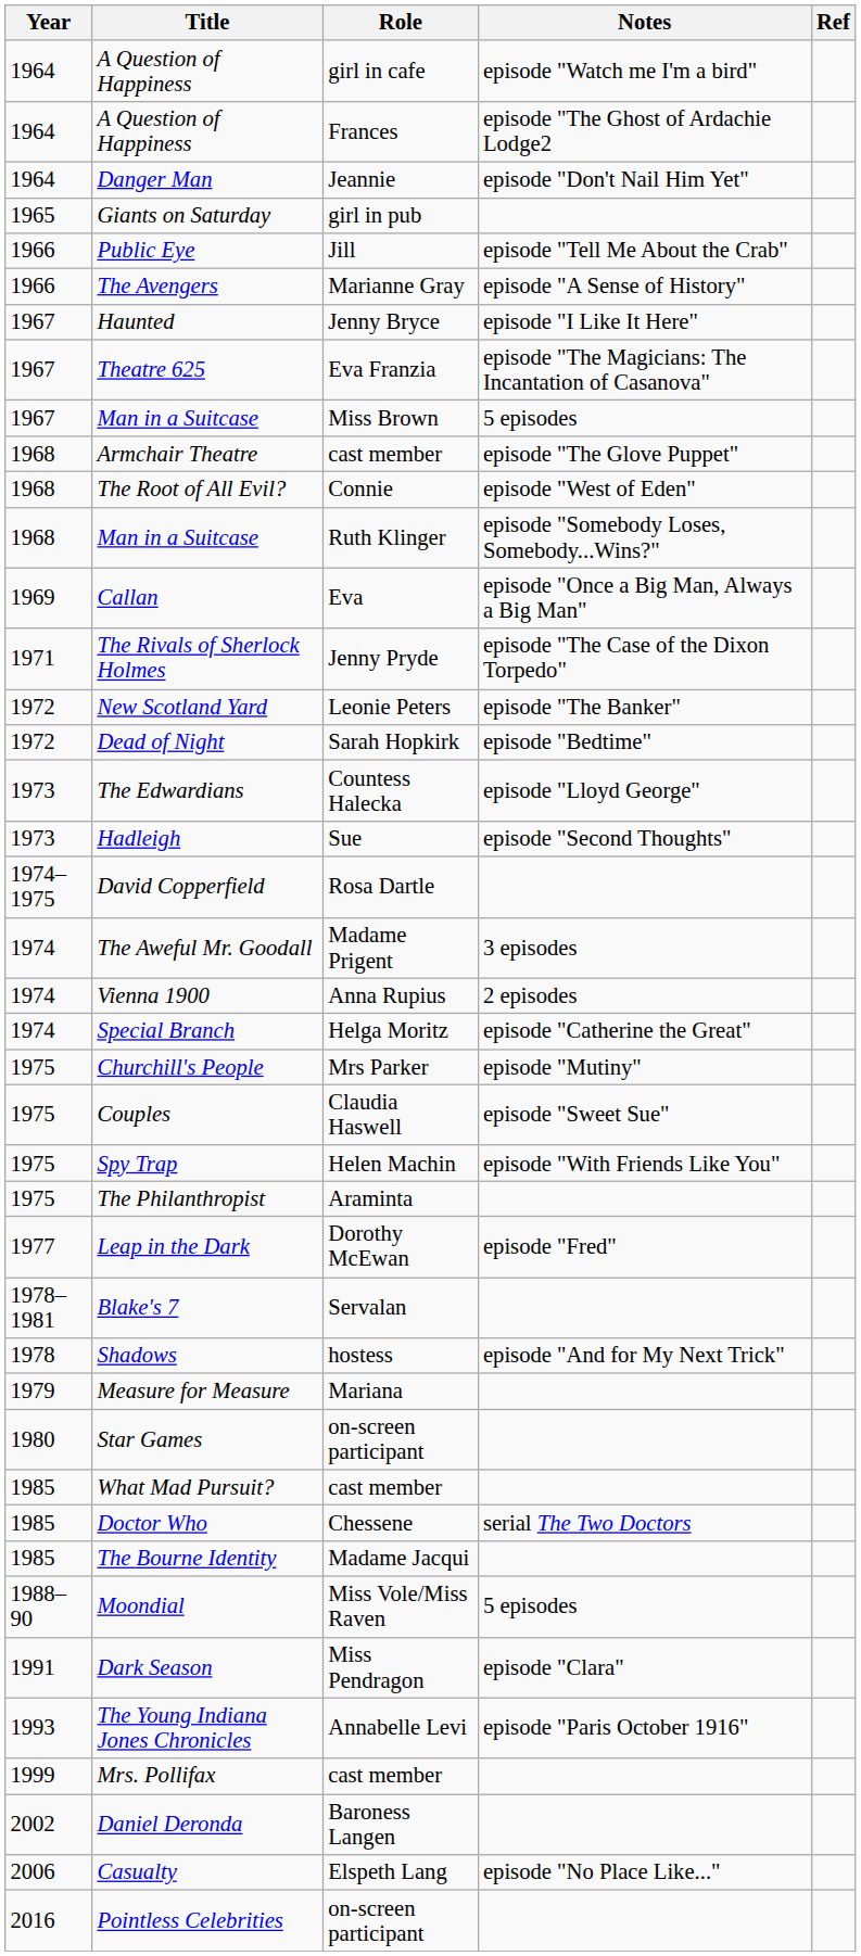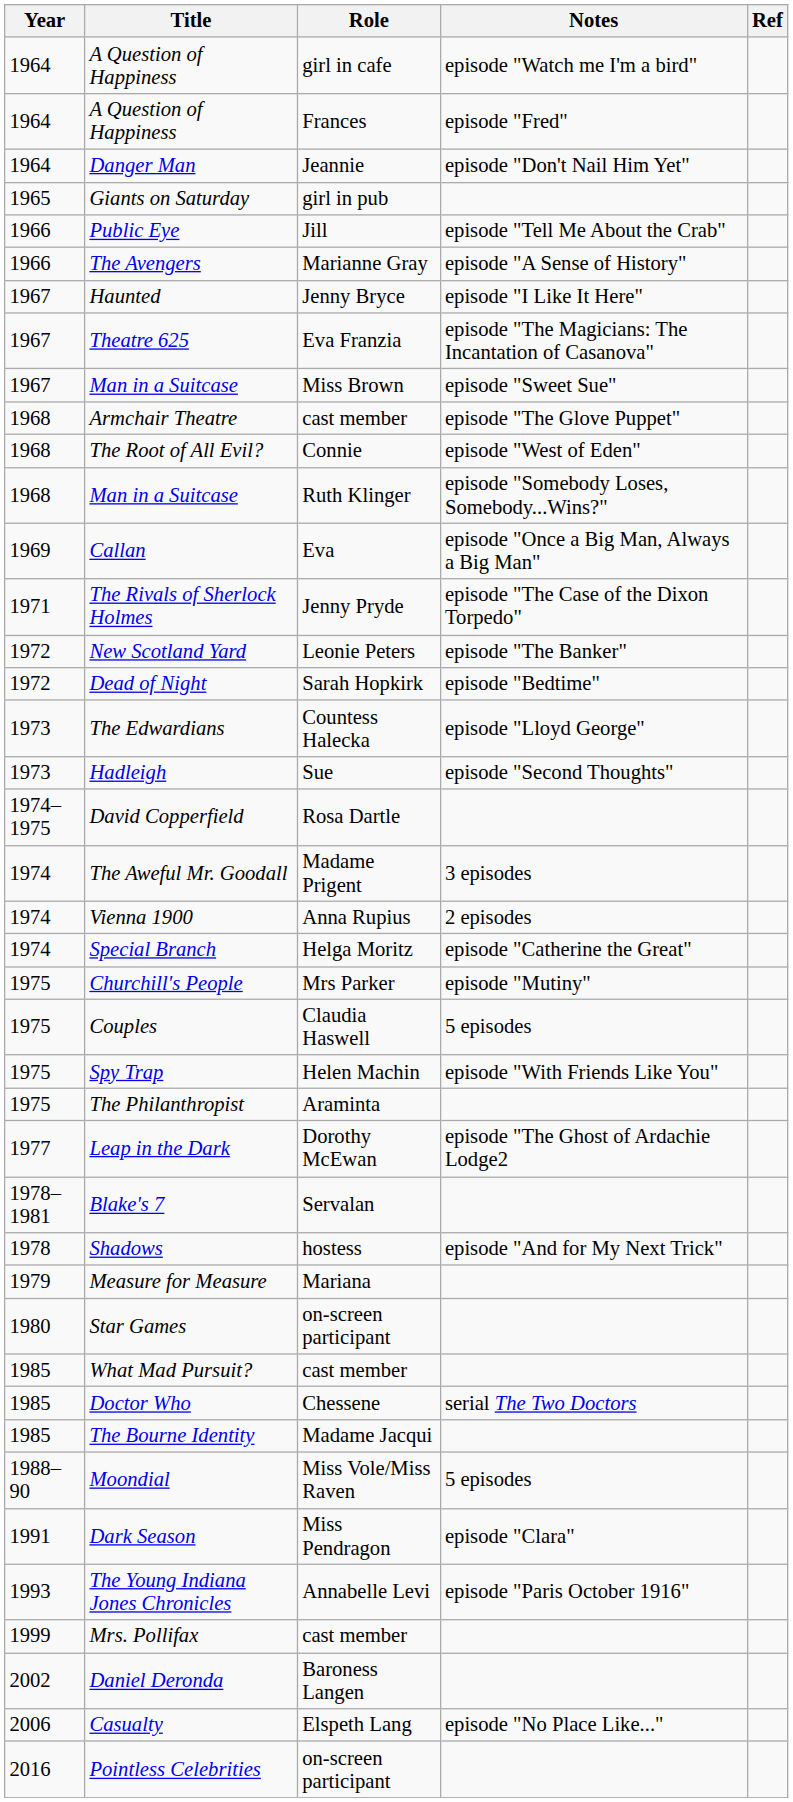 <table class="wikitable sortable">
 <tr>
 <th>Year</th>
 <th>Title</th>
 <th>Role</th>
 <th>Notes</th>
 <th>Ref</th>
 </tr>
 <tr>
 <td>1964</td>
 <td><em>A Question of Happiness</em></td>
 <td>girl in cafe</td>
 <td>episode "Watch me I'm a bird"</td>
 <td></td>
 </tr>
 <tr>
 <td>1964</td>
 <td><em>A Question of Happiness</em></td>
 <td>Frances</td>
-<td>episode "The Ghost of Ardachie Lodge2</td>
+<td>episode "Fred"</td>
 <td></td>
 </tr>
 <tr>
 <td>1964</td>
 <td><em><a href='#'>Danger Man</a></em></td>
 <td>Jeannie</td>
 <td>episode "Don't Nail Him Yet"</td>
 <td></td>
 </tr>
 <tr>
 <td>1965</td>
 <td><em>Giants on Saturday</em></td>
 <td>girl in pub</td>
 <td></td>
 <td></td>
 </tr>
 <tr>
 <td>1966</td>
 <td><em><a href='#'>Public Eye</a></em></td>
 <td>Jill</td>
 <td>episode "Tell Me About the Crab"</td>
 <td></td>
 </tr>
 <tr>
 <td>1966</td>
 <td><em><a href='#'>The Avengers</a></em></td>
 <td>Marianne Gray</td>
 <td>episode "A Sense of History"</td>
 <td></td>
 </tr>
 <tr>
 <td>1967</td>
 <td><em>Haunted</em></td>
 <td>Jenny Bryce</td>
 <td>episode "I Like It Here"</td>
 <td></td>
 </tr>
 <tr>
 <td>1967</td>
 <td><em><a href='#'>Theatre 625</a></em></td>
 <td>Eva Franzia</td>
 <td>episode "The Magicians: The Incantation of Casanova"</td>
 <td></td>
 </tr>
 <tr>
 <td>1967</td>
 <td><em><a href='#'>Man in a Suitcase</a></em></td>
 <td>Miss Brown</td>
-<td>5 episodes</td>
+<td>episode "Sweet Sue"</td>
 <td></td>
 </tr>
 <tr>
 <td>1968</td>
 <td><em>Armchair Theatre</em></td>
 <td>cast member</td>
 <td>episode "The Glove Puppet"</td>
 <td></td>
 </tr>
 <tr>
 <td>1968</td>
 <td><em>The Root of All Evil?</em></td>
 <td>Connie</td>
 <td>episode "West of Eden"</td>
 <td></td>
 </tr>
 <tr>
 <td>1968</td>
 <td><em><a href='#'>Man in a Suitcase</a></em></td>
 <td>Ruth Klinger</td>
 <td>episode "Somebody Loses, Somebody...Wins?"</td>
 <td></td>
 </tr>
 <tr>
 <td>1969</td>
 <td><em><a href='#'>Callan</a></em></td>
 <td>Eva</td>
 <td>episode "Once a Big Man, Always a Big Man"</td>
 <td></td>
 </tr>
 <tr>
 <td>1971</td>
 <td><em><a href='#'>The Rivals of Sherlock Holmes</a></em></td>
 <td>Jenny Pryde</td>
 <td>episode "The Case of the Dixon Torpedo"</td>
 <td></td>
 </tr>
 <tr>
 <td>1972</td>
 <td><em><a href='#'>New Scotland Yard</a></em></td>
 <td>Leonie Peters</td>
 <td>episode "The Banker"</td>
 <td></td>
 </tr>
 <tr>
 <td>1972</td>
 <td><em><a href='#'>Dead of Night</a></em></td>
 <td>Sarah Hopkirk</td>
 <td>episode "Bedtime"</td>
 <td></td>
 </tr>
 <tr>
 <td>1973</td>
 <td><em>The Edwardians</em></td>
 <td>Countess Halecka</td>
 <td>episode "Lloyd George"</td>
 <td></td>
 </tr>
 <tr>
 <td>1973</td>
 <td><em><a href='#'>Hadleigh</a></em></td>
 <td>Sue</td>
 <td>episode "Second Thoughts"</td>
 <td></td>
 </tr>
 <tr>
 <td>1974–1975</td>
 <td><em>David Copperfield</em></td>
 <td>Rosa Dartle</td>
 <td></td>
 <td></td>
 </tr>
 <tr>
 <td>1974</td>
 <td><em>The Aweful Mr. Goodall</em></td>
 <td>Madame Prigent</td>
 <td>3 episodes</td>
 <td></td>
 </tr>
 <tr>
 <td>1974</td>
 <td><em>Vienna 1900</em></td>
 <td>Anna Rupius</td>
 <td>2 episodes</td>
 <td></td>
 </tr>
 <tr>
 <td>1974</td>
 <td><em><a href='#'>Special Branch</a></em></td>
 <td>Helga Moritz</td>
 <td>episode "Catherine the Great"</td>
 <td></td>
 </tr>
 <tr>
 <td>1975</td>
 <td><em><a href='#'>Churchill's People</a></em></td>
 <td>Mrs Parker</td>
 <td>episode "Mutiny"</td>
 <td></td>
 </tr>
 <tr>
 <td>1975</td>
 <td><em>Couples</em></td>
 <td>Claudia Haswell</td>
-<td>episode "Sweet Sue"</td>
+<td>5 episodes</td>
 <td></td>
 </tr>
 <tr>
 <td>1975</td>
 <td><em><a href='#'>Spy Trap</a></em></td>
 <td>Helen Machin</td>
 <td>episode "With Friends Like You"</td>
 <td></td>
 </tr>
 <tr>
 <td>1975</td>
 <td><em>The Philanthropist</em></td>
 <td>Araminta</td>
 <td></td>
 <td></td>
 </tr>
 <tr>
 <td>1977</td>
 <td><em><a href='#'>Leap in the Dark</a></em></td>
 <td>Dorothy McEwan</td>
-<td>episode "Fred"</td>
+<td>episode "The Ghost of Ardachie Lodge2</td>
 <td></td>
 </tr>
 <tr>
 <td>1978–1981</td>
 <td><em><a href='#'>Blake's 7</a></em></td>
 <td>Servalan</td>
 <td></td>
 <td></td>
 </tr>
 <tr>
 <td>1978</td>
 <td><em><a href='#'>Shadows</a></em></td>
 <td>hostess</td>
 <td>episode "And for My Next Trick"</td>
 <td></td>
 </tr>
 <tr>
 <td>1979</td>
 <td><em>Measure for Measure</em></td>
 <td>Mariana</td>
 <td></td>
 <td></td>
 </tr>
 <tr>
 <td>1980</td>
 <td><em>Star Games</em></td>
 <td>on-screen participant</td>
 <td></td>
 <td></td>
 </tr>
 <tr>
 <td>1985</td>
 <td><em>What Mad Pursuit?</em></td>
 <td>cast member</td>
 <td></td>
 <td></td>
 </tr>
 <tr>
 <td>1985</td>
 <td><em><a href='#'>Doctor Who</a></em></td>
 <td>Chessene</td>
 <td>serial <em><a href='#'>The Two Doctors</a></em></td>
 <td></td>
 </tr>
 <tr>
 <td>1985</td>
 <td><em><a href='#'>The Bourne Identity</a></em></td>
 <td>Madame Jacqui</td>
 <td></td>
 <td></td>
 </tr>
 <tr>
 <td>1988–90</td>
 <td><em><a href='#'>Moondial</a></em></td>
 <td>Miss Vole/Miss Raven</td>
 <td>5 episodes</td>
 <td></td>
 </tr>
 <tr>
 <td>1991</td>
 <td><em><a href='#'>Dark Season</a></em></td>
 <td>Miss Pendragon</td>
 <td>episode "Clara"</td>
 <td></td>
 </tr>
 <tr>
 <td>1993</td>
 <td><em><a href='#'>The Young Indiana Jones Chronicles</a></em></td>
 <td>Annabelle Levi</td>
 <td>episode "Paris October 1916"</td>
 <td></td>
 </tr>
 <tr>
 <td>1999</td>
 <td><em>Mrs. Pollifax</em></td>
 <td>cast member</td>
 <td></td>
 <td></td>
 </tr>
 <tr>
 <td>2002</td>
 <td><em><a href='#'>Daniel Deronda</a></em></td>
 <td>Baroness Langen</td>
 <td></td>
 <td></td>
 </tr>
 <tr>
 <td>2006</td>
 <td><em><a href='#'>Casualty</a></em></td>
 <td>Elspeth Lang</td>
 <td>episode "No Place Like..."</td>
 <td></td>
 </tr>
 <tr>
 <td>2016</td>
 <td><em><a href='#'>Pointless Celebrities</a></em></td>
 <td>on-screen participant</td>
 <td></td>
 <td></td>
 </tr>
 </table>
